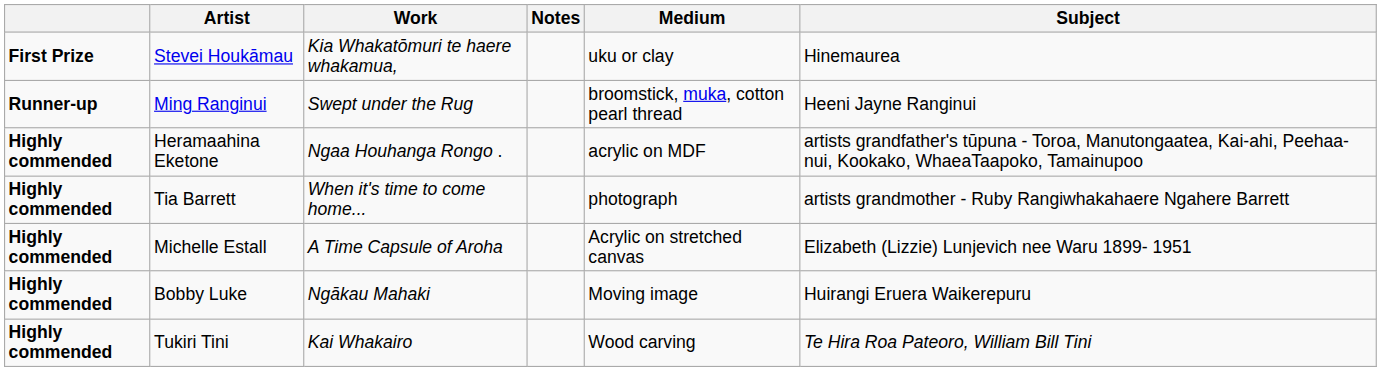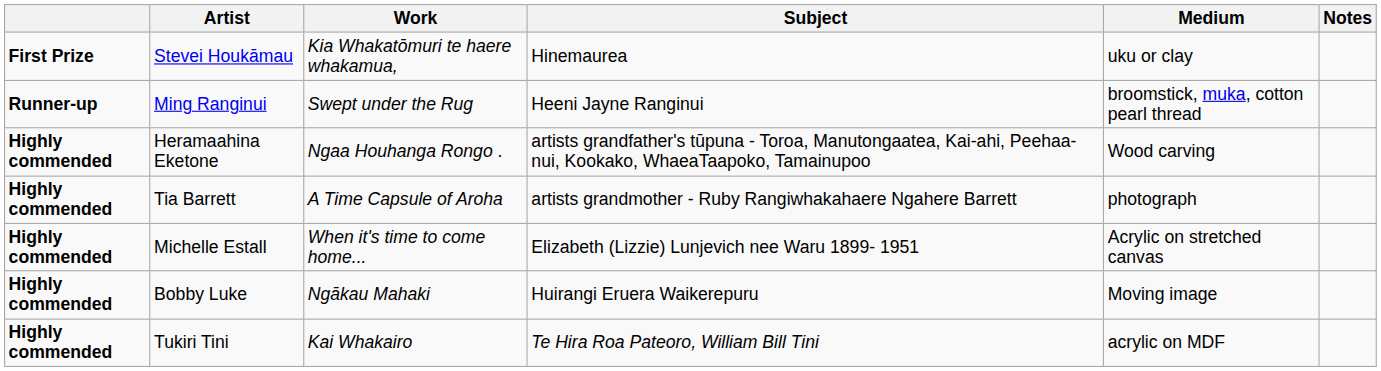 <table class="wikitable">
 <tr>
 <th></th>
 <th>Artist</th>
 <th>Work</th>
+<th>Subject</th>
+<th>Medium</th>
 <th>Notes</th>
-<th>Medium</th>
-<th>Subject</th>
 </tr>
 <tr>
 <td><strong>First Prize</strong></td>
 <td><a href='#'>Stevei Houkāmau</a></td>
 <td><em>Kia Whakatōmuri te haere whakamua,</em></td>
+<td>Hinemaurea</td>
+<td>uku or clay</td>
 <td></td>
-<td>uku or clay</td>
-<td>Hinemaurea</td>
 </tr>
 <tr>
 <td><strong>Runner-up</strong></td>
 <td><a href='#'>Ming Ranginui</a></td>
 <td><em>Swept under the Rug</em></td>
+<td>Heeni Jayne Ranginui</td>
+<td>broomstick, <a href='#'>muka</a>, cotton pearl thread</td>
 <td></td>
-<td>broomstick, <a href='#'>muka</a>, cotton pearl thread</td>
-<td>Heeni Jayne Ranginui</td>
 </tr>
 <tr>
 <td><strong>Highly commended</strong></td>
 <td>Heramaahina Eketone</td>
 <td><em>Ngaa Houhanga Rongo</em> .</td>
+<td>artists grandfather's tūpuna - Toroa, Manutongaatea, Kai-ahi, Peehaa-nui, Kookako, WhaeaTaapoko, Tamainupoo</td>
+<td>Wood carving</td>
 <td></td>
-<td>acrylic on MDF</td>
-<td>artists grandfather's tūpuna - Toroa, Manutongaatea, Kai-ahi, Peehaa-nui, Kookako, WhaeaTaapoko, Tamainupoo</td>
 </tr>
 <tr>
 <td><strong>Highly commended</strong></td>
 <td>Tia Barrett</td>
-<td><em>When it's time to come home...</em></td>
+<td><em>A Time Capsule of Aroha</em></td>
+<td>artists grandmother - Ruby Rangiwhakahaere Ngahere Barrett</td>
+<td>photograph</td>
 <td></td>
-<td>photograph</td>
-<td>artists grandmother - Ruby Rangiwhakahaere Ngahere Barrett</td>
 </tr>
 <tr>
 <td><strong>Highly commended</strong></td>
 <td>Michelle Estall</td>
-<td><em>A Time Capsule of Aroha</em></td>
+<td><em>When it's time to come home...</em></td>
+<td>Elizabeth (Lizzie) Lunjevich nee Waru 1899- 1951</td>
+<td>Acrylic on stretched canvas</td>
 <td></td>
-<td>Acrylic on stretched canvas</td>
-<td>Elizabeth (Lizzie) Lunjevich nee Waru 1899- 1951</td>
 </tr>
 <tr>
 <td><strong>Highly commended</strong></td>
 <td>Bobby Luke</td>
 <td><em>Ngākau Mahaki</em></td>
+<td>Huirangi Eruera Waikerepuru</td>
+<td>Moving image</td>
 <td></td>
-<td>Moving image</td>
-<td>Huirangi Eruera Waikerepuru</td>
 </tr>
 <tr>
 <td><strong>Highly commended</strong></td>
 <td>Tukiri Tini</td>
 <td><em>Kai Whakairo</em></td>
+<td><em>Te Hira Roa Pateoro, William Bill Tini</em></td>
+<td>acrylic on MDF</td>
 <td></td>
-<td>Wood carving</td>
-<td><em>Te Hira Roa Pateoro, William Bill Tini</em></td>
 </tr>
 </table>
